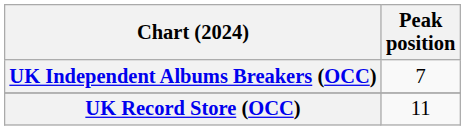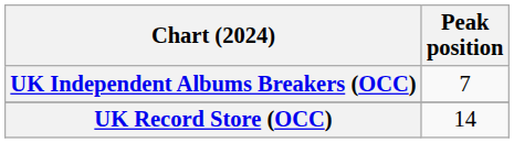 <table class="wikitable sortable plainrowheaders" style="text-align:center">
 <tr>
 <th scope="col">Chart (2024)</th>
 <th scope="col">Peak<br>position</th>
 </tr>
 <tr>
 <th scope="row"><a href='#'>UK Independent Albums Breakers</a> (<a href='#'>OCC</a>)</th>
 <td>7</td>
 </tr>
 <tr>
 </tr>
 <tr>
 <th scope="row"><a href='#'>UK Record Store</a> (<a href='#'>OCC</a>)</th>
-<td>11</td>
+<td>14</td>
 </tr>
 </table>
